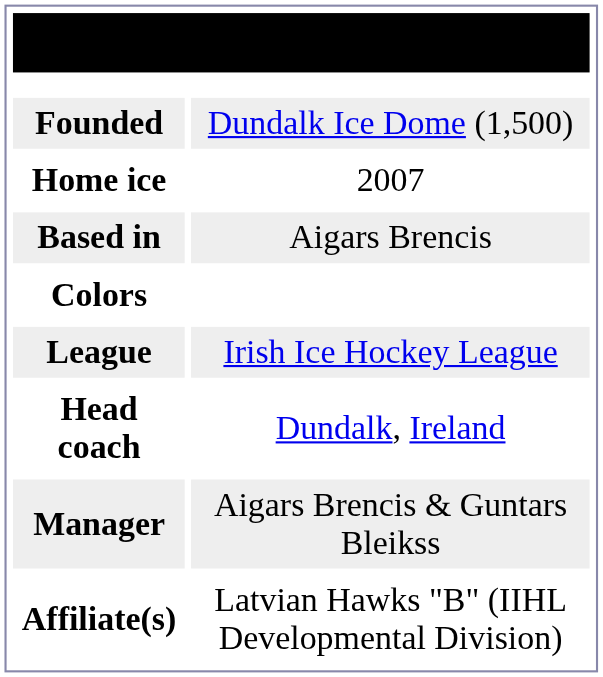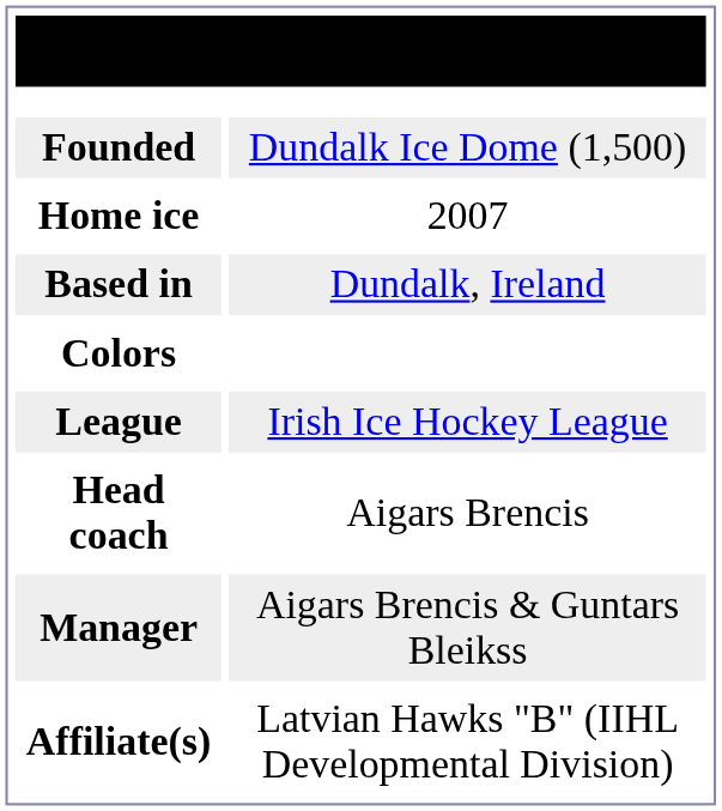 <table style="margin:5px; border:1px solid #8888AA;" align=right cellpadding=3 cellspacing=3 width=280>
 <tr align="center" bgcolor="#000000">
 <td colspan=2><span><big><strong>Latvian Hawks</strong></big></span></td>
 </tr>
 <tr align="center">
 <td colspan=2></td>
 </tr>
 <tr align="center" bgcolor="#eeeeee">
 <td><strong>Founded</strong></td>
 <td><a href='#'>Dundalk Ice Dome</a> (1,500)</td>
 </tr>
 <tr align="center">
 <td><strong>Home ice</strong></td>
 <td>2007</td>
 </tr>
 <tr align="center" bgcolor="#eeeeee">
 <td><strong>Based in</strong></td>
-<td>Aigars Brencis</td>
+<td><a href='#'>Dundalk</a>, <a href='#'>Ireland</a></td>
 </tr>
 <tr align="center">
 <td><strong>Colors</strong></td>
 <td>  </td>
 </tr>
 <tr align="center" bgcolor="#eeeeee">
 <td><strong>League</strong></td>
 <td><a href='#'>Irish Ice Hockey League</a></td>
 </tr>
 <tr align="center">
 <td><strong>Head coach</strong></td>
-<td><a href='#'>Dundalk</a>, <a href='#'>Ireland</a></td>
+<td>Aigars Brencis</td>
 </tr>
 <tr align="center" bgcolor="#eeeeee">
 <td><strong>Manager</strong></td>
 <td>Aigars Brencis & Guntars Bleikss</td>
 </tr>
 <tr align="center">
 <td><strong>Affiliate(s)</strong></td>
 <td>Latvian Hawks "B" (IIHL Developmental Division)</td>
 </tr>
 </table>
